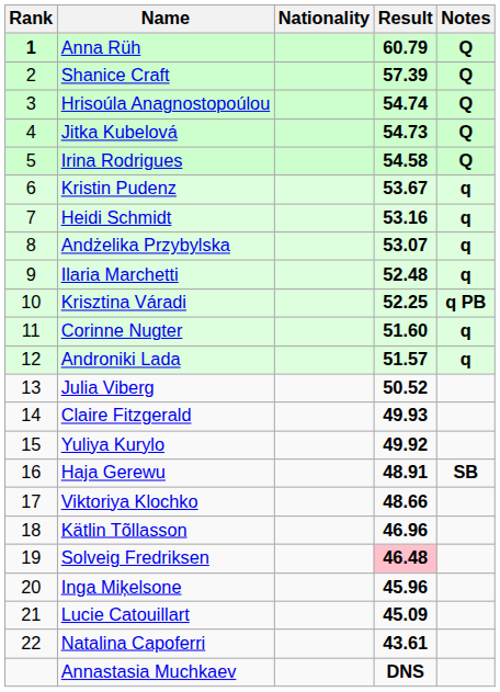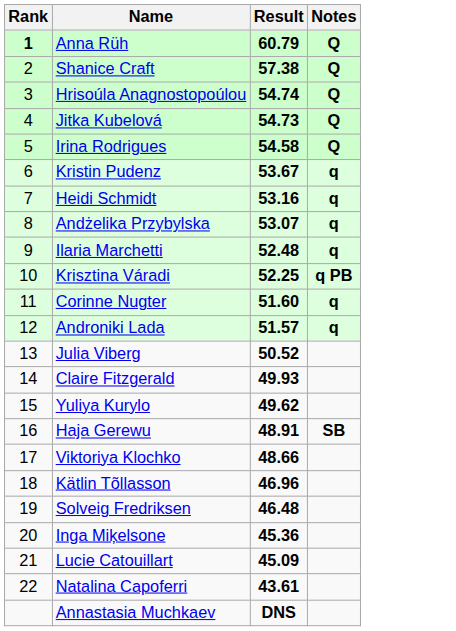 <table class="wikitable sortable" style="text-align:center">
 <tr>
 <th>Rank</th>
 <th>Name</th>
-<th>Nationality</th>
 <th>Result</th>
 <th>Notes</th>
 </tr>
 <tr bgcolor=ccffcc>
 <td><strong>1</strong></td>
 <td align=left><a href='#'>Anna Rüh</a></td>
-<td align=left></td>
 <td><strong>60.79</strong></td>
 <td><strong>Q</strong></td>
 </tr>
 <tr bgcolor=ccffcc>
 <td>2</td>
 <td align=left><a href='#'>Shanice Craft</a></td>
-<td align=left></td>
-<td><strong>57.39</strong></td>
+<td><strong>57.38</strong></td>
 <td><strong>Q</strong></td>
 </tr>
 <tr bgcolor=ccffcc>
 <td>3</td>
 <td align=left><a href='#'>Hrisoúla Anagnostopoúlou</a></td>
-<td align=left></td>
 <td><strong>54.74</strong></td>
 <td><strong>Q</strong></td>
 </tr>
 <tr bgcolor=ccffcc>
 <td>4</td>
 <td align=left><a href='#'>Jitka Kubelová</a></td>
-<td align=left></td>
 <td><strong>54.73</strong></td>
 <td><strong>Q</strong></td>
 </tr>
 <tr bgcolor=ccffcc>
 <td>5</td>
 <td align=left><a href='#'>Irina Rodrigues</a></td>
-<td align=left></td>
 <td><strong>54.58</strong></td>
 <td><strong>Q</strong></td>
 </tr>
 <tr bgcolor=ddffdd>
 <td>6</td>
 <td align=left><a href='#'>Kristin Pudenz</a></td>
-<td align=left></td>
 <td><strong>53.67</strong></td>
 <td><strong>q</strong></td>
 </tr>
 <tr bgcolor=ddffdd>
 <td>7</td>
 <td align=left><a href='#'>Heidi Schmidt</a></td>
-<td align=left></td>
 <td><strong>53.16</strong></td>
 <td><strong>q</strong></td>
 </tr>
 <tr bgcolor=ddffdd>
 <td>8</td>
 <td align=left><a href='#'>Andżelika Przybylska</a></td>
-<td align=left></td>
 <td><strong>53.07</strong></td>
 <td><strong>q</strong></td>
 </tr>
 <tr bgcolor=ddffdd>
 <td>9</td>
 <td align=left><a href='#'>Ilaria Marchetti</a></td>
-<td align=left></td>
 <td><strong>52.48</strong></td>
 <td><strong>q</strong></td>
 </tr>
 <tr bgcolor=ddffdd>
 <td>10</td>
 <td align=left><a href='#'>Krisztina Váradi</a></td>
-<td align=left></td>
 <td><strong>52.25</strong></td>
 <td><strong>q PB</strong></td>
 </tr>
 <tr bgcolor=ddffdd>
 <td>11</td>
 <td align=left><a href='#'>Corinne Nugter</a></td>
-<td align=left></td>
 <td><strong>51.60</strong></td>
 <td><strong>q</strong></td>
 </tr>
 <tr bgcolor=ddffdd>
 <td>12</td>
 <td align=left><a href='#'>Androniki Lada</a></td>
-<td align=left></td>
 <td><strong>51.57</strong></td>
 <td><strong>q</strong></td>
 </tr>
 <tr>
 <td>13</td>
 <td align=left><a href='#'>Julia Viberg</a></td>
-<td align=left></td>
 <td><strong>50.52</strong></td>
 <td></td>
 </tr>
 <tr>
 <td>14</td>
 <td align=left><a href='#'>Claire Fitzgerald</a></td>
-<td align=left></td>
 <td><strong>49.93</strong></td>
 <td></td>
 </tr>
 <tr>
 <td>15</td>
 <td align=left><a href='#'>Yuliya Kurylo</a></td>
-<td align=left></td>
-<td><strong>49.92</strong></td>
+<td><strong>49.62</strong></td>
 <td></td>
 </tr>
 <tr>
 <td>16</td>
 <td align=left><a href='#'>Haja Gerewu</a></td>
-<td align=left></td>
 <td><strong>48.91</strong></td>
 <td><strong>SB</strong></td>
 </tr>
 <tr>
 <td>17</td>
 <td align=left><a href='#'>Viktoriya Klochko</a></td>
-<td align=left></td>
 <td><strong>48.66</strong></td>
 <td></td>
 </tr>
 <tr>
 <td>18</td>
 <td align=left><a href='#'>Kätlin Tõllasson</a></td>
-<td align=left></td>
 <td><strong>46.96</strong></td>
 <td></td>
 </tr>
 <tr>
 <td>19</td>
 <td align=left><a href='#'>Solveig Fredriksen</a></td>
-<td align=left></td>
-<td style="background: pink;"><strong>46.48</strong></td>
+<td><strong>46.48</strong></td>
 <td></td>
 </tr>
 <tr>
 <td>20</td>
 <td align=left><a href='#'>Inga Miķelsone</a></td>
-<td align=left></td>
-<td><strong>45.96</strong></td>
+<td><strong>45.36</strong></td>
 <td></td>
 </tr>
 <tr>
 <td>21</td>
 <td align=left><a href='#'>Lucie Catouillart</a></td>
-<td align=left></td>
 <td><strong>45.09</strong></td>
 <td></td>
 </tr>
 <tr>
 <td>22</td>
 <td align=left><a href='#'>Natalina Capoferri</a></td>
-<td align=left></td>
 <td><strong>43.61</strong></td>
 <td></td>
 </tr>
 <tr>
 <td></td>
 <td align=left><a href='#'>Annastasia Muchkaev</a></td>
-<td align=left></td>
 <td><strong>DNS</strong></td>
 <td></td>
 </tr>
 </table>
